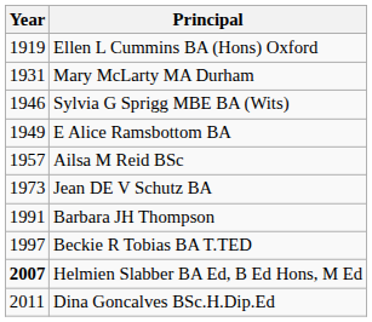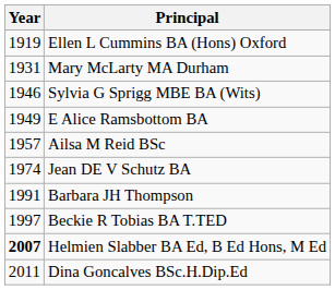 <table class="wikitable">
 <tr>
 <th>Year</th>
 <th>Principal</th>
 </tr>
 <tr>
 <td>1919</td>
 <td>Ellen L Cummins BA (Hons) Oxford</td>
 </tr>
 <tr>
 <td>1931</td>
 <td>Mary McLarty MA Durham</td>
 </tr>
 <tr>
 <td>1946</td>
 <td>Sylvia G Sprigg MBE BA (Wits)</td>
 </tr>
 <tr>
 <td>1949</td>
 <td>E Alice Ramsbottom BA</td>
 </tr>
 <tr>
 <td>1957</td>
 <td>Ailsa M Reid BSc</td>
 </tr>
 <tr>
-<td>1973</td>
+<td>1974</td>
 <td>Jean DE V Schutz     BA</td>
 </tr>
 <tr>
 <td>1991</td>
 <td>Barbara JH Thompson</td>
 </tr>
 <tr>
 <td>1997</td>
 <td>Beckie R Tobias BA T.TED</td>
 </tr>
 <tr>
 <td><strong>2007</strong></td>
 <td>Helmien Slabber BA Ed, B Ed Hons, M Ed</td>
 </tr>
 <tr>
 <td>2011</td>
 <td>Dina Goncalves BSc.H.Dip.Ed</td>
 </tr>
 </table>
